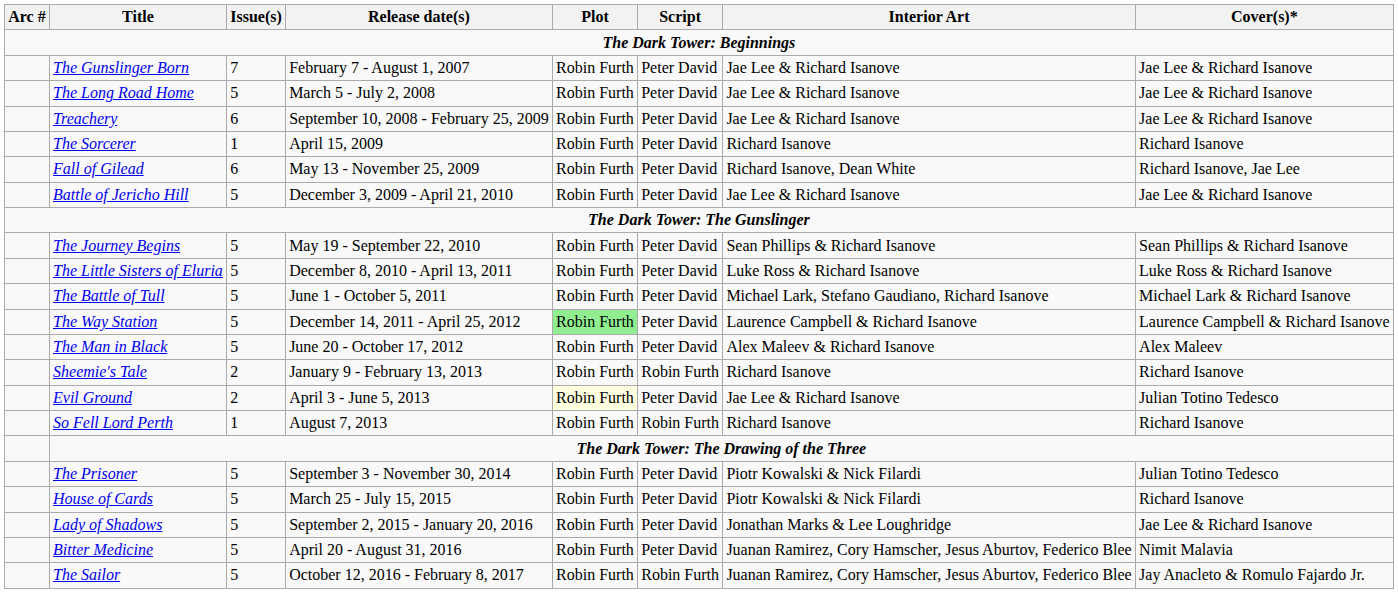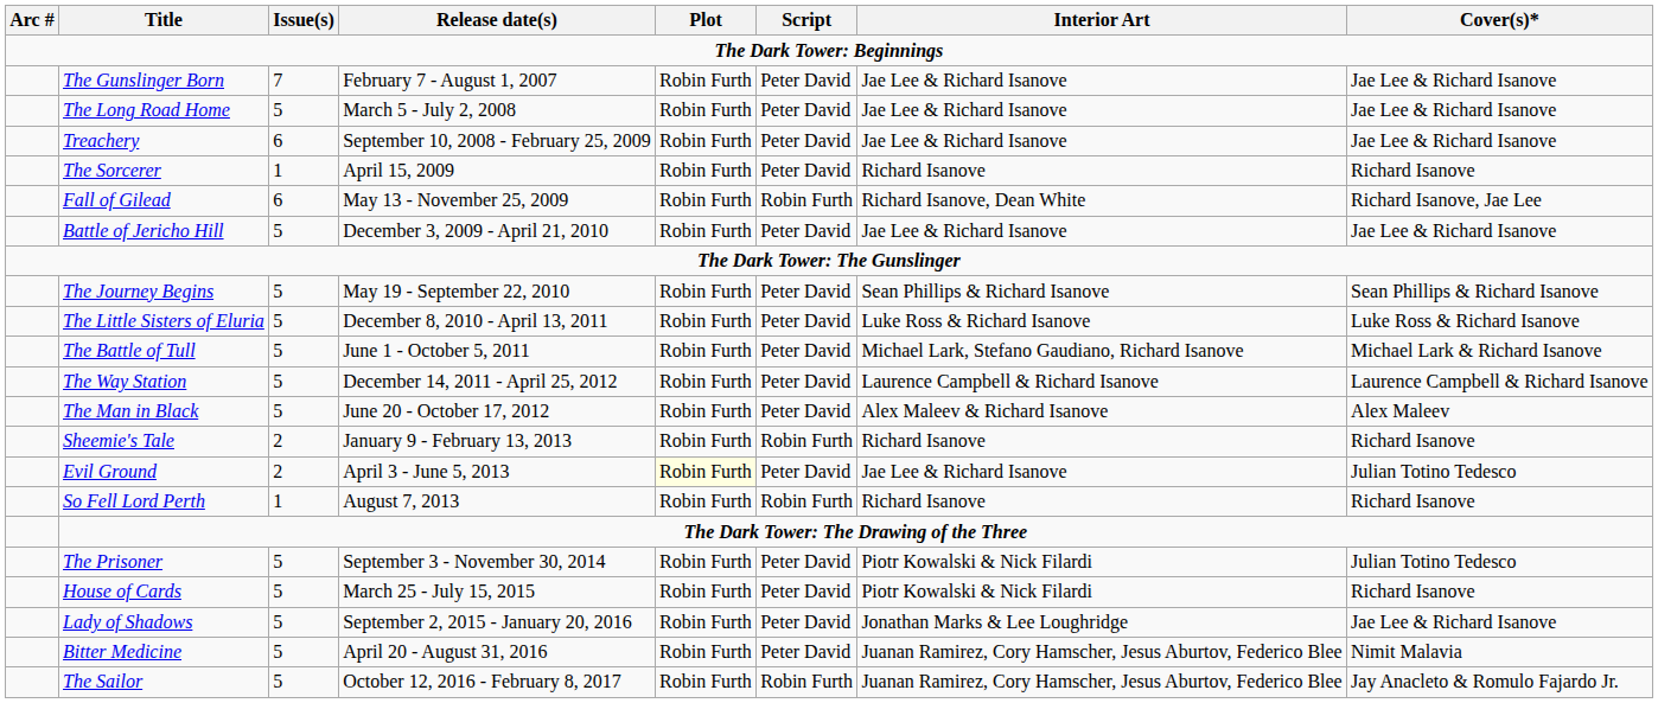 <table class="wikitable">
 <tr>
 <th>Arc #</th>
 <th>Title</th>
 <th>Issue(s)</th>
 <th>Release date(s)</th>
 <th>Plot</th>
 <th>Script</th>
 <th>Interior Art</th>
 <th>Cover(s)*</th>
 </tr>
 <tr>
 <td colspan="8;" style="text-align:center;"><strong><em>The Dark Tower: Beginnings</em></strong></td>
 </tr>
 <tr>
 <td></td>
 <td><em><a href='#'>The Gunslinger Born</a></em></td>
 <td>7</td>
 <td>February 7 - August 1, 2007</td>
 <td>Robin Furth</td>
 <td>Peter David</td>
 <td>Jae Lee & Richard Isanove</td>
 <td>Jae Lee & Richard Isanove</td>
 </tr>
 <tr>
 <td></td>
 <td><em><a href='#'>The Long Road Home</a></em></td>
 <td>5</td>
 <td>March 5 - July 2, 2008</td>
 <td>Robin Furth</td>
 <td>Peter David</td>
 <td>Jae Lee & Richard Isanove</td>
 <td>Jae Lee & Richard Isanove</td>
 </tr>
 <tr>
 <td></td>
 <td><em><a href='#'>Treachery</a></em></td>
 <td>6</td>
 <td>September 10, 2008 - February 25, 2009</td>
 <td>Robin Furth</td>
 <td>Peter David</td>
 <td>Jae Lee & Richard Isanove</td>
 <td>Jae Lee & Richard Isanove</td>
 </tr>
 <tr>
 <td></td>
 <td><em><a href='#'>The Sorcerer</a></em></td>
 <td>1</td>
 <td>April 15, 2009</td>
 <td>Robin Furth</td>
 <td>Peter David</td>
 <td>Richard Isanove</td>
 <td>Richard Isanove</td>
 </tr>
 <tr>
 <td></td>
 <td><em><a href='#'>Fall of Gilead</a></em></td>
 <td>6</td>
 <td>May 13 - November 25, 2009</td>
 <td>Robin Furth</td>
-<td>Peter David</td>
+<td>Robin Furth</td>
 <td>Richard Isanove, Dean White</td>
 <td>Richard Isanove, Jae Lee</td>
 </tr>
 <tr>
 <td></td>
 <td><em><a href='#'>Battle of Jericho Hill</a></em></td>
 <td>5</td>
 <td>December 3, 2009 - April 21, 2010</td>
 <td>Robin Furth</td>
 <td>Peter David</td>
 <td>Jae Lee & Richard Isanove</td>
 <td>Jae Lee & Richard Isanove</td>
 </tr>
 <tr>
 <td colspan="8;" style="text-align:center;"><strong><em>The Dark Tower: The Gunslinger</em></strong></td>
 </tr>
 <tr>
 <td></td>
 <td><em><a href='#'>The Journey Begins</a></em></td>
 <td>5</td>
 <td>May 19 - September 22, 2010</td>
 <td>Robin Furth</td>
 <td>Peter David</td>
 <td>Sean Phillips & Richard Isanove</td>
 <td>Sean Phillips & Richard Isanove</td>
 </tr>
 <tr>
 <td></td>
 <td><em><a href='#'>The Little Sisters of Eluria</a></em></td>
 <td>5</td>
 <td>December 8, 2010 - April 13, 2011</td>
 <td>Robin Furth</td>
 <td>Peter David</td>
 <td>Luke Ross & Richard Isanove</td>
 <td>Luke Ross & Richard Isanove</td>
 </tr>
 <tr>
 <td></td>
 <td><em><a href='#'>The Battle of Tull</a></em></td>
 <td>5</td>
 <td>June 1 - October 5, 2011</td>
 <td>Robin Furth</td>
 <td>Peter David</td>
 <td>Michael Lark, Stefano Gaudiano, Richard Isanove</td>
 <td>Michael Lark & Richard Isanove</td>
 </tr>
 <tr>
 <td></td>
 <td><em><a href='#'>The Way Station</a></em></td>
 <td>5</td>
 <td>December 14, 2011 - April 25, 2012</td>
-<td style="background: lightgreen;">Robin Furth</td>
+<td>Robin Furth</td>
 <td>Peter David</td>
 <td>Laurence Campbell & Richard Isanove</td>
 <td>Laurence Campbell & Richard Isanove</td>
 </tr>
 <tr>
 <td></td>
 <td><em><a href='#'>The Man in Black</a></em></td>
 <td>5</td>
 <td>June 20 - October 17, 2012</td>
 <td>Robin Furth</td>
 <td>Peter David</td>
 <td>Alex Maleev & Richard Isanove</td>
 <td>Alex Maleev</td>
 </tr>
 <tr>
 <td></td>
 <td><em><a href='#'>Sheemie's Tale</a></em></td>
 <td>2</td>
 <td>January 9 - February 13, 2013</td>
 <td>Robin Furth</td>
 <td>Robin Furth</td>
 <td>Richard Isanove</td>
 <td>Richard Isanove</td>
 </tr>
 <tr>
 <td></td>
 <td><em><a href='#'>Evil Ground</a></em></td>
 <td>2</td>
 <td>April 3 - June 5, 2013</td>
 <td style="background: lightyellow;">Robin Furth</td>
 <td>Peter David</td>
 <td>Jae Lee & Richard Isanove</td>
 <td>Julian Totino Tedesco</td>
 </tr>
 <tr>
 <td></td>
 <td><em><a href='#'>So Fell Lord Perth</a></em></td>
 <td>1</td>
 <td>August 7, 2013</td>
 <td>Robin Furth</td>
 <td>Robin Furth</td>
 <td>Richard Isanove</td>
 <td>Richard Isanove</td>
 </tr>
 <tr>
 <td></td>
 <td colspan="8;" style="text-align:center;"><strong><em>The Dark Tower: The Drawing of the Three</em></strong></td>
 </tr>
 <tr>
 <td></td>
 <td><em><a href='#'>The Prisoner</a></em></td>
 <td>5</td>
 <td>September 3 - November 30, 2014</td>
 <td>Robin Furth</td>
 <td>Peter David</td>
 <td>Piotr Kowalski & Nick Filardi</td>
 <td>Julian Totino Tedesco</td>
 </tr>
 <tr>
 <td></td>
 <td><em><a href='#'>House of Cards</a></em></td>
 <td>5</td>
 <td>March 25 - July 15, 2015</td>
 <td>Robin Furth</td>
 <td>Peter David</td>
 <td>Piotr Kowalski & Nick Filardi</td>
 <td>Richard Isanove</td>
 </tr>
 <tr>
 <td></td>
 <td><em><a href='#'>Lady of Shadows</a></em></td>
 <td>5</td>
 <td>September 2, 2015 - January 20, 2016</td>
 <td>Robin Furth</td>
 <td>Peter David</td>
 <td>Jonathan Marks & Lee Loughridge</td>
 <td>Jae Lee & Richard Isanove</td>
 </tr>
 <tr>
 <td></td>
 <td><em><a href='#'>Bitter Medicine</a></em></td>
 <td>5</td>
 <td>April 20 - August 31, 2016</td>
 <td>Robin Furth</td>
 <td>Peter David</td>
 <td>Juanan Ramirez, Cory Hamscher, Jesus Aburtov, Federico Blee</td>
 <td>Nimit Malavia</td>
 </tr>
 <tr>
 <td></td>
 <td><em><a href='#'>The Sailor</a></em></td>
 <td>5</td>
 <td>October 12, 2016 - February 8, 2017</td>
 <td>Robin Furth</td>
 <td>Robin Furth</td>
 <td>Juanan Ramirez, Cory Hamscher, Jesus Aburtov, Federico Blee</td>
 <td>Jay Anacleto & Romulo Fajardo Jr.</td>
 </tr>
 </table>
